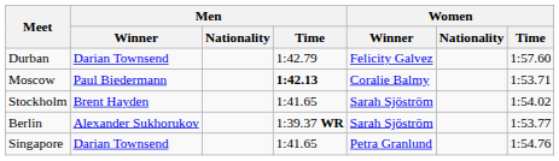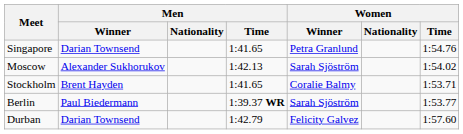 <table class="wikitable">
 <tr>
 <th rowspan="2">Meet</th>
 <th colspan="3">Men</th>
 <th colspan="3">Women</th>
 </tr>
 <tr>
 <th>Winner</th>
 <th>Nationality</th>
 <th>Time</th>
 <th>Winner</th>
 <th>Nationality</th>
 <th>Time</th>
 </tr>
 <tr>
+<td>Singapore</td>
+<td><a href='#'>Darian Townsend</a></td>
+<td></td>
+<td>1:41.65</td>
+<td><a href='#'>Petra Granlund</a></td>
+<td></td>
+<td>1:54.76</td>
+</tr>
+<tr>
+<td>Moscow</td>
+<td><a href='#'>Alexander Sukhorukov</a></td>
+<td></td>
+<td>1:42.13</td>
+<td><a href='#'>Sarah Sjöström</a></td>
+<td></td>
+<td>1:54.02</td>
+</tr>
+<tr>
+<td>Stockholm</td>
+<td><a href='#'>Brent Hayden</a></td>
+<td></td>
+<td>1:41.65</td>
+<td><a href='#'>Coralie Balmy</a></td>
+<td></td>
+<td>1:53.71</td>
+</tr>
+<tr>
+<td>Berlin</td>
+<td><a href='#'>Paul Biedermann</a></td>
+<td></td>
+<td>1:39.37 <strong>WR</strong></td>
+<td><a href='#'>Sarah Sjöström</a></td>
+<td></td>
+<td>1:53.77</td>
+</tr>
+<tr>
 <td>Durban</td>
 <td><a href='#'>Darian Townsend</a></td>
 <td></td>
 <td>1:42.79</td>
 <td><a href='#'>Felicity Galvez</a></td>
 <td></td>
 <td>1:57.60</td>
 </tr>
-<tr>
-<td>Moscow</td>
-<td><a href='#'>Paul Biedermann</a></td>
-<td></td>
-<td><strong>1:42.13</strong></td>
-<td><a href='#'>Coralie Balmy</a></td>
-<td></td>
-<td>1:53.71</td>
-</tr>
-<tr>
-<td>Stockholm</td>
-<td><a href='#'>Brent Hayden</a></td>
-<td></td>
-<td>1:41.65</td>
-<td><a href='#'>Sarah Sjöström</a></td>
-<td></td>
-<td>1:54.02</td>
-</tr>
-<tr>
-<td>Berlin</td>
-<td><a href='#'>Alexander Sukhorukov</a></td>
-<td></td>
-<td>1:39.37 <strong>WR</strong></td>
-<td><a href='#'>Sarah Sjöström</a></td>
-<td></td>
-<td>1:53.77</td>
-</tr>
-<tr>
-<td>Singapore</td>
-<td><a href='#'>Darian Townsend</a></td>
-<td></td>
-<td>1:41.65</td>
-<td><a href='#'>Petra Granlund</a></td>
-<td></td>
-<td>1:54.76</td>
-</tr>
 </table>
